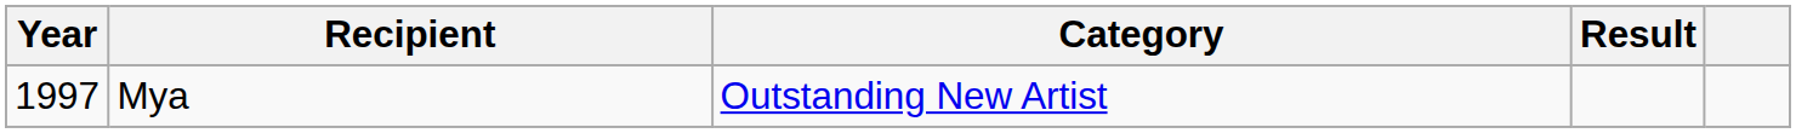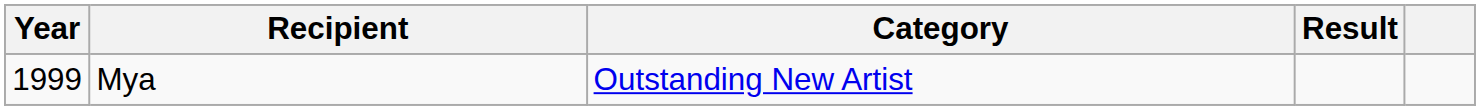 <table class="wikitable plainrowheaders" style="width:85%;">
 <tr>
 <th scope="col" style="width:4%;">Year</th>
 <th scope="col" style="width:35%;">Recipient</th>
 <th scope="col" style="width:50%;">Category</th>
 <th scope="col" style="width:6%;">Result</th>
 <th scope="col" style="width:6%;"></th>
 </tr>
 <tr>
-<td align="center">1997</td>
+<td align="center">1999</td>
 <td>Mya</td>
 <td><a href='#'>Outstanding New Artist</a></td>
 <td></td>
 <td></td>
 </tr>
 </table>
